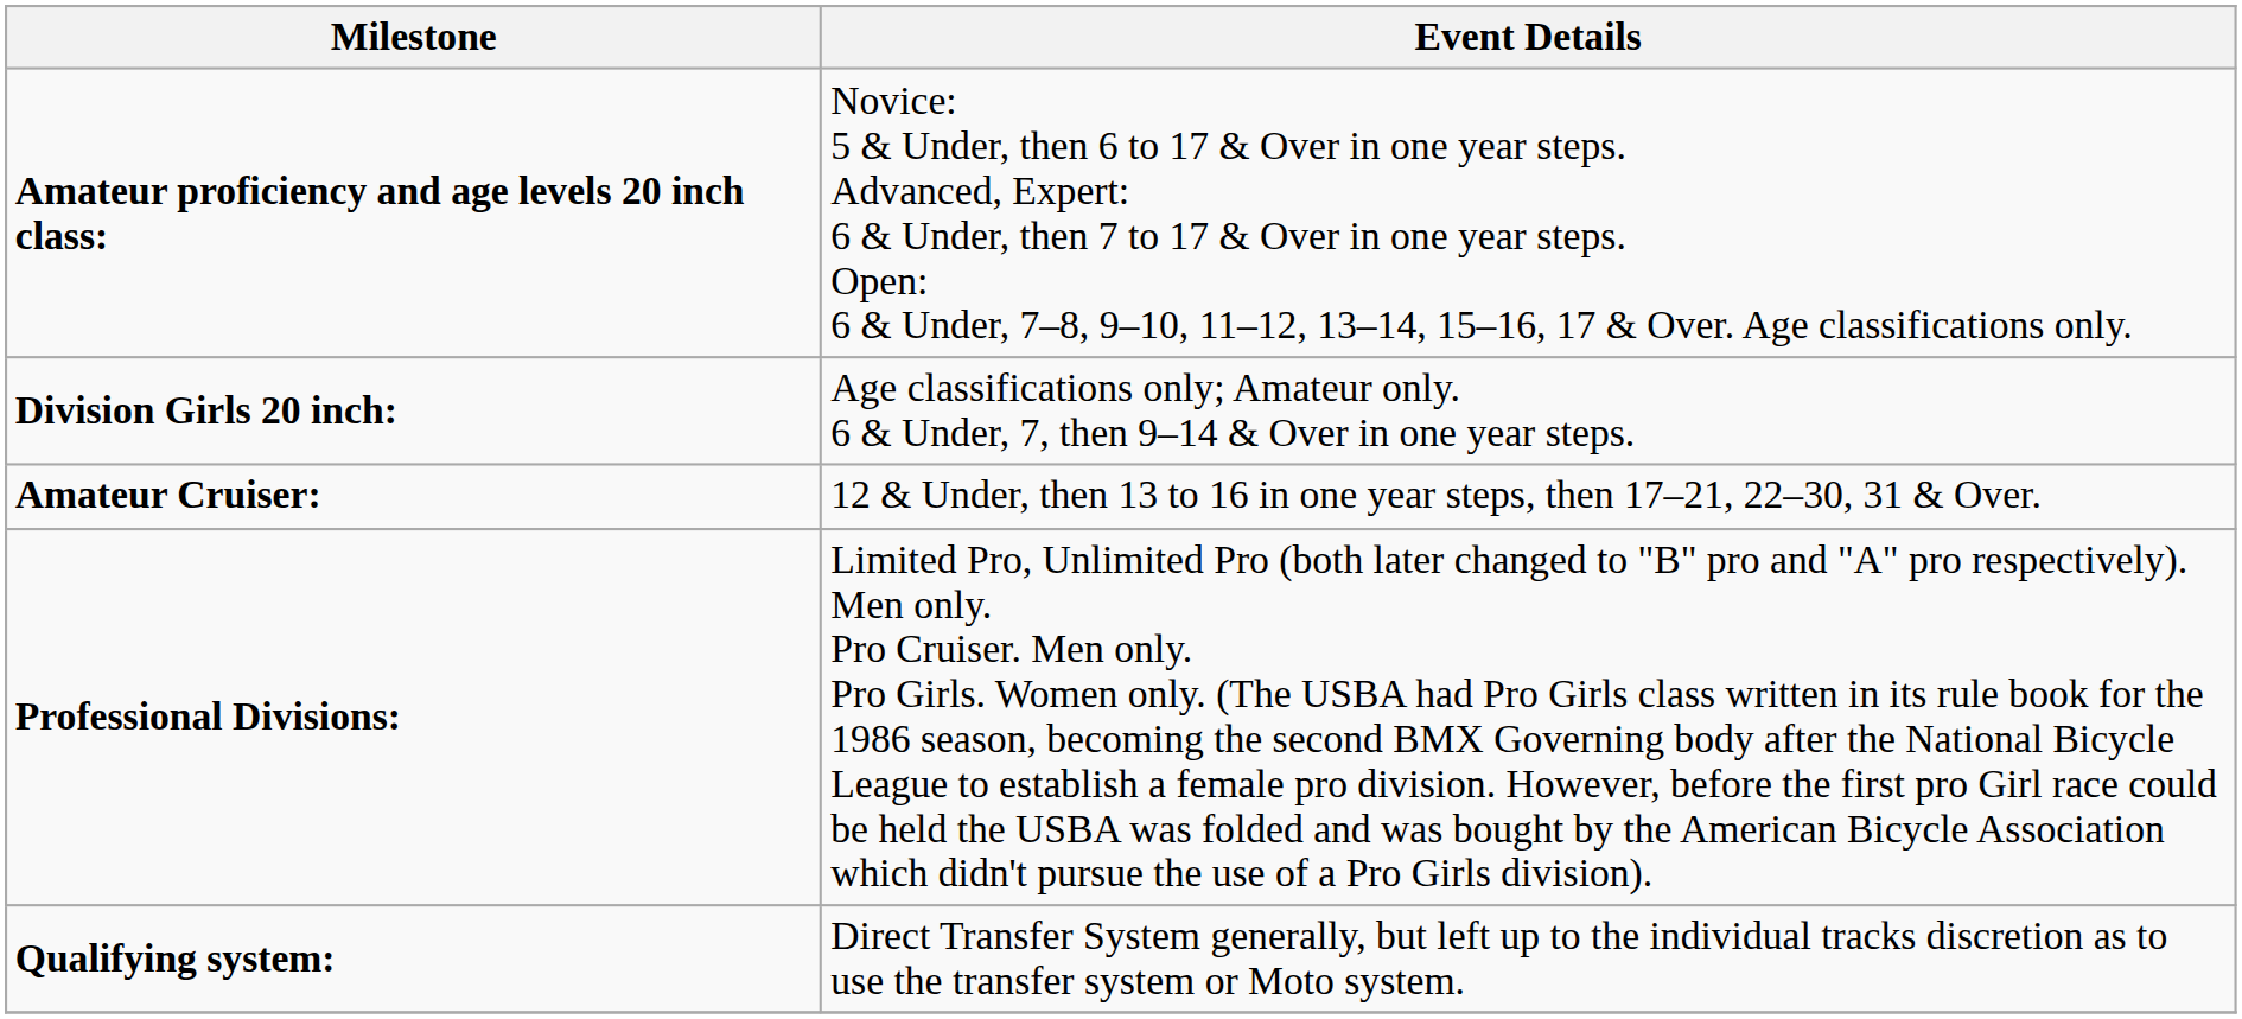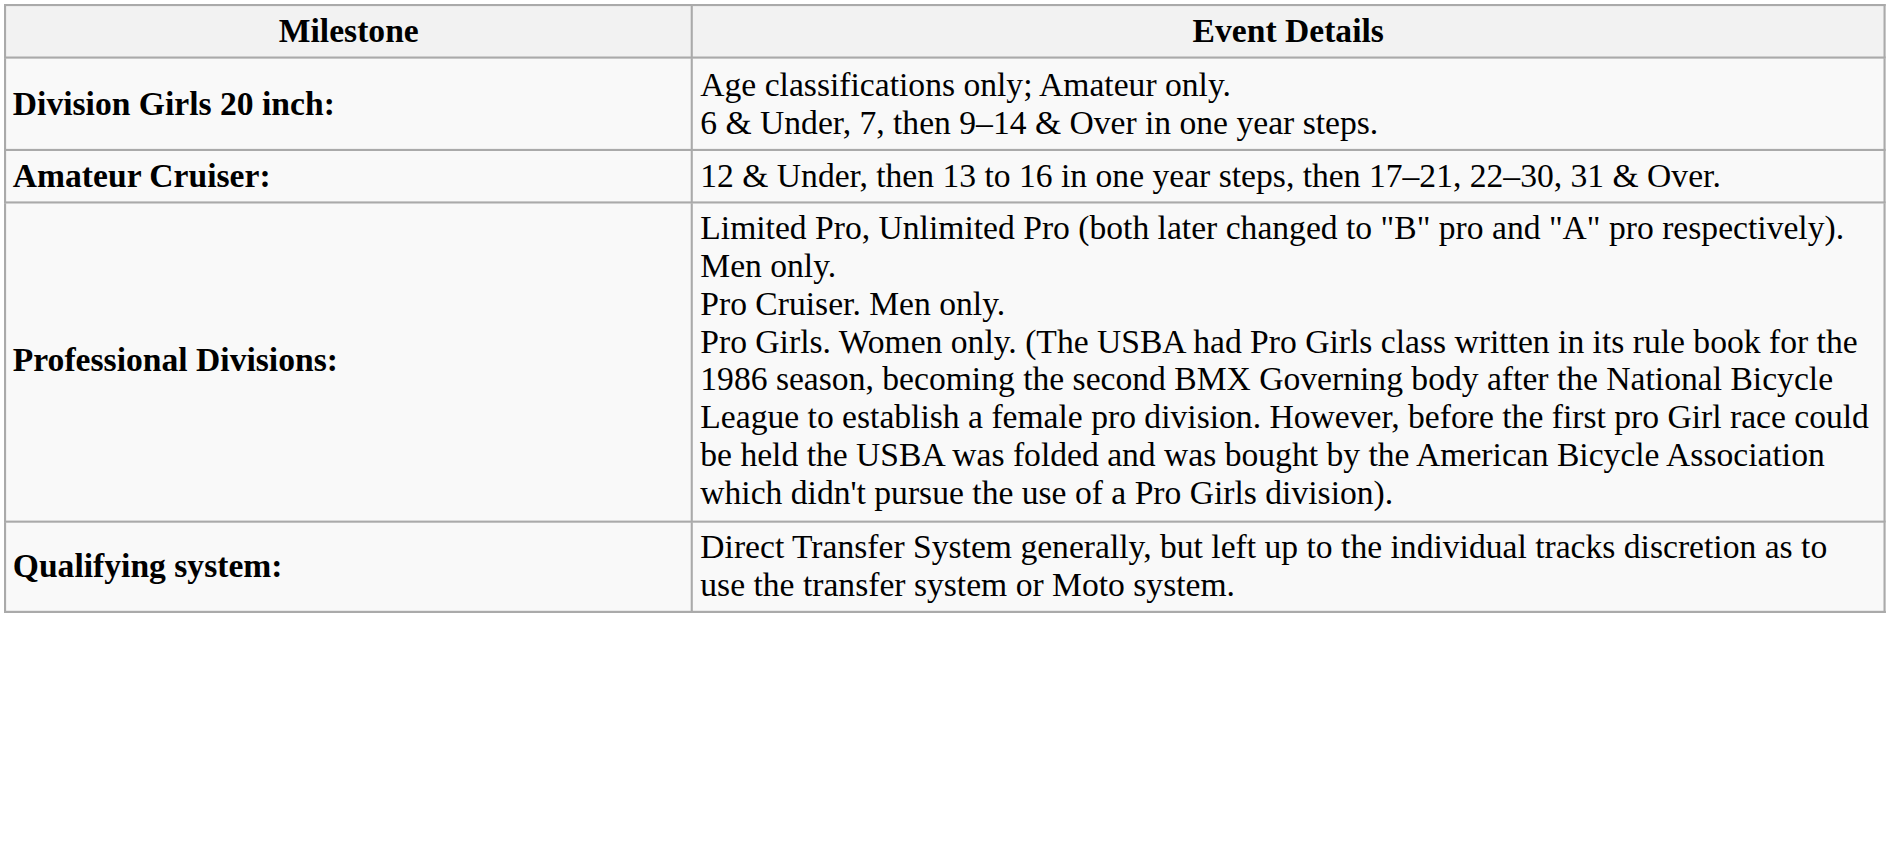 <table class="sortable wikitable" style="text-align:Left;">
 <tr>
 <th style="width:20em">Milestone</th>
 <th style="width:35em">Event Details</th>
-</tr>
-<tr>
-<td><strong>Amateur proficiency and age levels 20 inch class:</strong></td>
-<td>Novice:<br>5 & Under, then 6 to 17 & Over in one year steps.<br>Advanced, Expert:<br>6 & Under, then 7 to 17 & Over in one year steps.<br>Open:<br>6 & Under, 7–8, 9–10, 11–12, 13–14, 15–16, 17 & Over. Age classifications only.</td>
 </tr>
 <tr>
 <td><strong>Division Girls 20 inch:</strong></td>
 <td>Age classifications only; Amateur only.<br>6 & Under, 7, then 9–14 & Over in one year steps.</td>
 </tr>
 <tr>
 <td><strong>Amateur Cruiser:</strong></td>
 <td>12 & Under, then 13 to 16 in one year steps, then 17–21, 22–30, 31 & Over.</td>
 </tr>
 <tr>
 <td><strong>Professional Divisions:</strong></td>
 <td>Limited Pro, Unlimited Pro (both later changed to "B" pro and "A" pro respectively). Men only.<br>Pro Cruiser. Men only.<br>Pro Girls. Women only. (The USBA had Pro Girls class written in its rule book for the 1986 season, becoming the second BMX Governing body after the National Bicycle League to establish a female pro division. However, before the first pro Girl race could be held the USBA was folded and was bought by the American Bicycle Association which didn't pursue the use of a Pro Girls division).</td>
 </tr>
 <tr>
 <td><strong>Qualifying system:</strong></td>
 <td>Direct Transfer System generally, but left up to the individual tracks discretion as to use the transfer system or Moto system.</td>
 </tr>
 <tr>
 </tr>
 </table>
